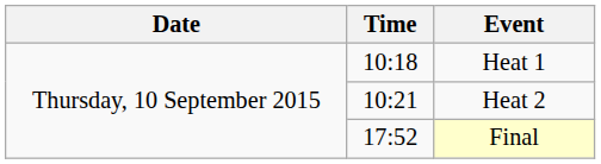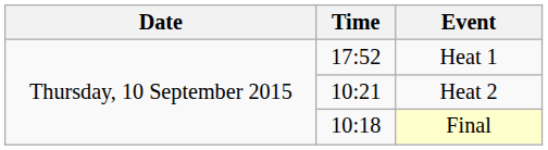 <table class = "wikitable" style="text-align:center;">
 <tr>
 <th width=220>Date</th>
 <th width=50>Time</th>
 <th width=100>Event</th>
 </tr>
 <tr>
 <td rowspan=3>Thursday, 10 September 2015</td>
-<td>10:18</td>
+<td>17:52</td>
 <td>Heat 1</td>
 </tr>
 <tr>
 <td>10:21</td>
 <td>Heat 2</td>
 </tr>
 <tr>
-<td>17:52</td>
+<td>10:18</td>
 <td bgcolor=ffffcc>Final</td>
 </tr>
 </table>
